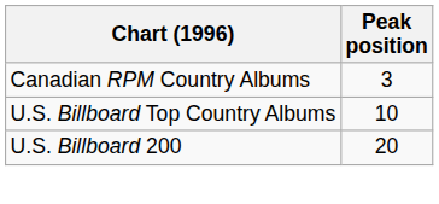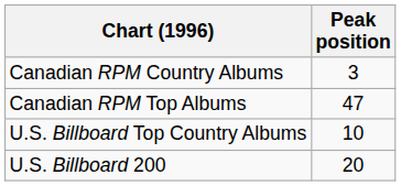 <table class="wikitable">
 <tr>
 <th>Chart (1996)</th>
 <th>Peak<br>position</th>
 </tr>
 <tr>
 <td>Canadian <em>RPM</em> Country Albums</td>
 <td align="center">3</td>
 </tr>
 <tr>
+<td>Canadian <em>RPM</em> Top Albums</td>
+<td align="center">47</td>
+</tr>
+<tr>
 <td>U.S. <em>Billboard</em> Top Country Albums</td>
 <td align="center">10</td>
 </tr>
 <tr>
 <td>U.S. <em>Billboard</em> 200</td>
 <td align="center">20</td>
 </tr>
 </table>
